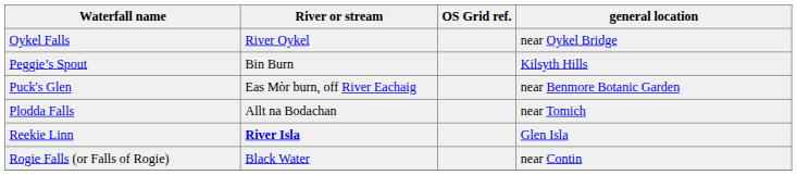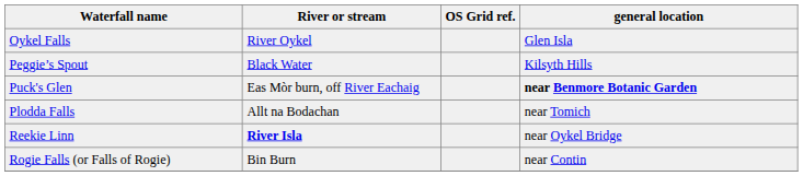 <table border=1 cellspacing=0 cellpadding=5 style="border-collapse: collapse; background:#f0f0f0;">
 <tr>
 <th width=30%>Waterfall name</th>
 <th width=25%>River or stream</th>
 <th width=10%>OS Grid ref.</th>
 <th width=35%>general location</th>
 </tr>
 <tr>
 <td><a href='#'>Oykel Falls</a></td>
 <td><a href='#'>River Oykel</a></td>
 <td></td>
-<td>near <a href='#'>Oykel Bridge</a></td>
+<td><a href='#'>Glen Isla</a></td>
 </tr>
 <tr>
 <td><a href='#'>Peggie’s Spout</a></td>
-<td>Bin Burn</td>
+<td><a href='#'>Black Water</a></td>
 <td></td>
 <td><a href='#'>Kilsyth Hills</a></td>
 </tr>
 <tr>
 <td><a href='#'>Puck's Glen</a></td>
 <td>Eas Mòr burn, off <a href='#'>River Eachaig</a></td>
 <td></td>
-<td>near <a href='#'>Benmore Botanic Garden</a></td>
+<td><strong>near <a href='#'>Benmore Botanic Garden</a></strong></td>
 </tr>
 <tr>
 <td><a href='#'>Plodda Falls</a></td>
 <td>Allt na Bodachan</td>
 <td></td>
 <td>near <a href='#'>Tomich</a></td>
 </tr>
 <tr>
 <td><a href='#'>Reekie Linn</a></td>
 <td><strong><a href='#'>River Isla</a></strong></td>
 <td></td>
-<td><a href='#'>Glen Isla</a></td>
+<td>near <a href='#'>Oykel Bridge</a></td>
 </tr>
 <tr>
 <td><a href='#'>Rogie Falls</a> (or Falls of Rogie)</td>
-<td><a href='#'>Black Water</a></td>
+<td>Bin Burn</td>
 <td></td>
 <td>near <a href='#'>Contin</a></td>
 </tr>
 <tr>
 </tr>
 </table>
